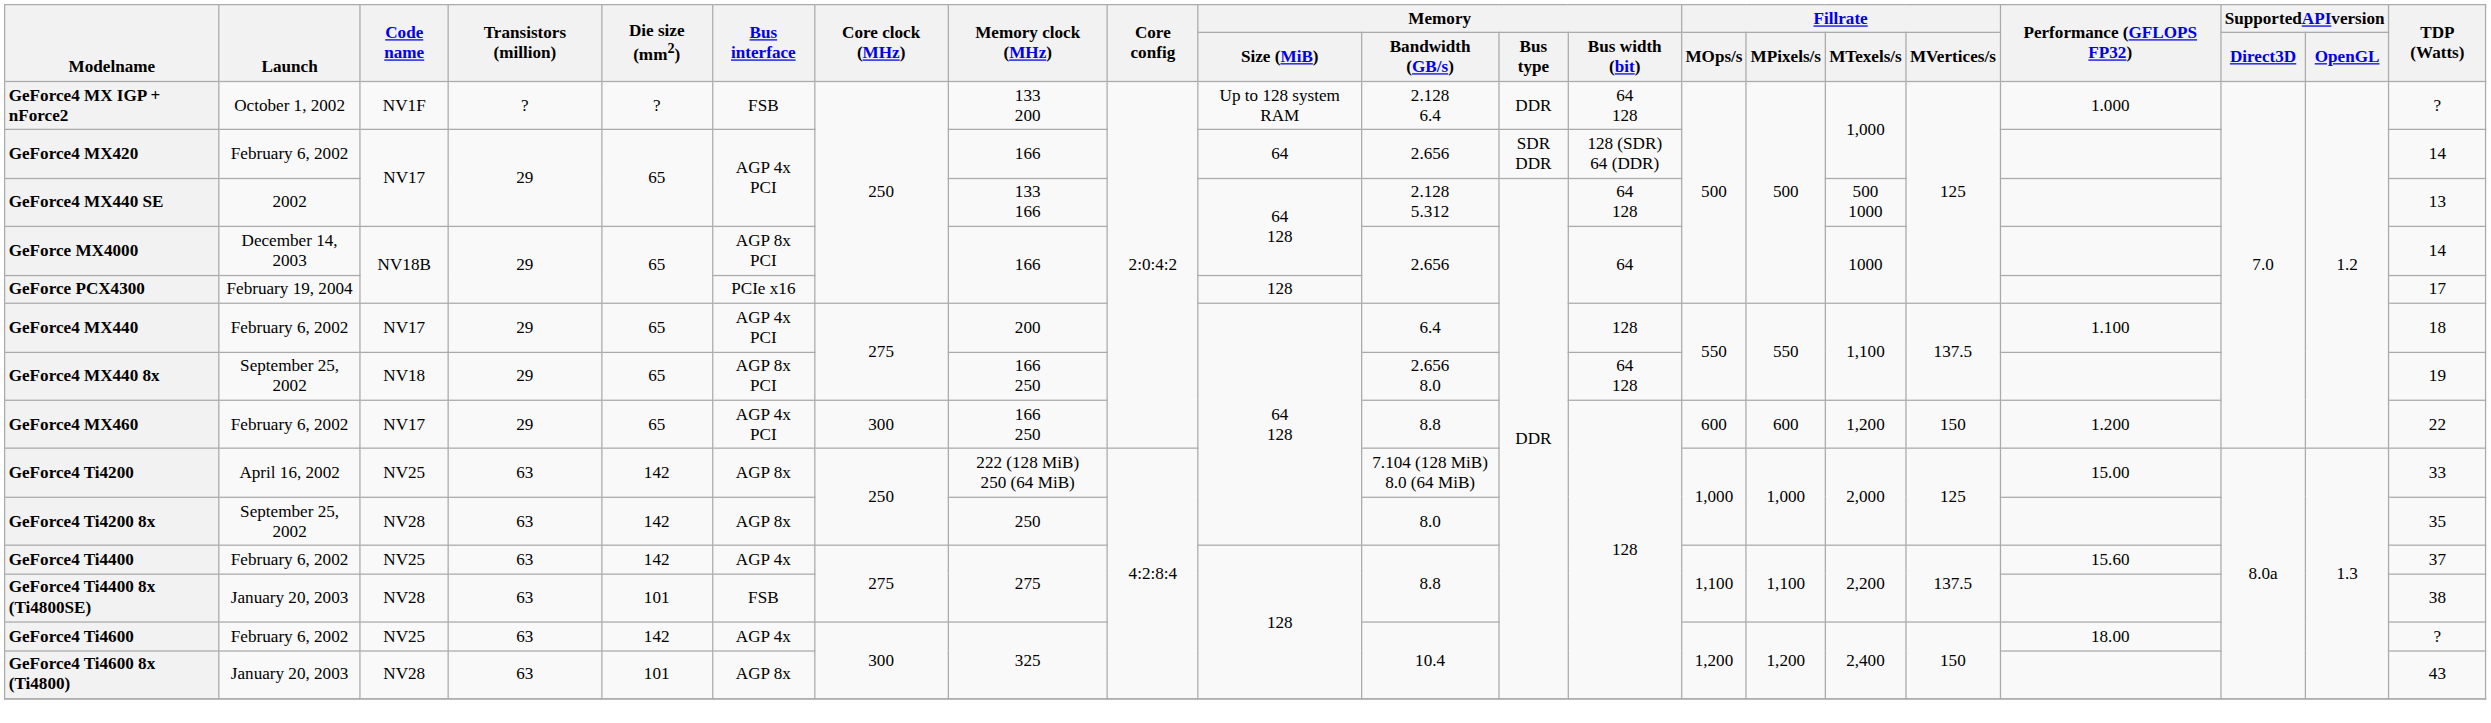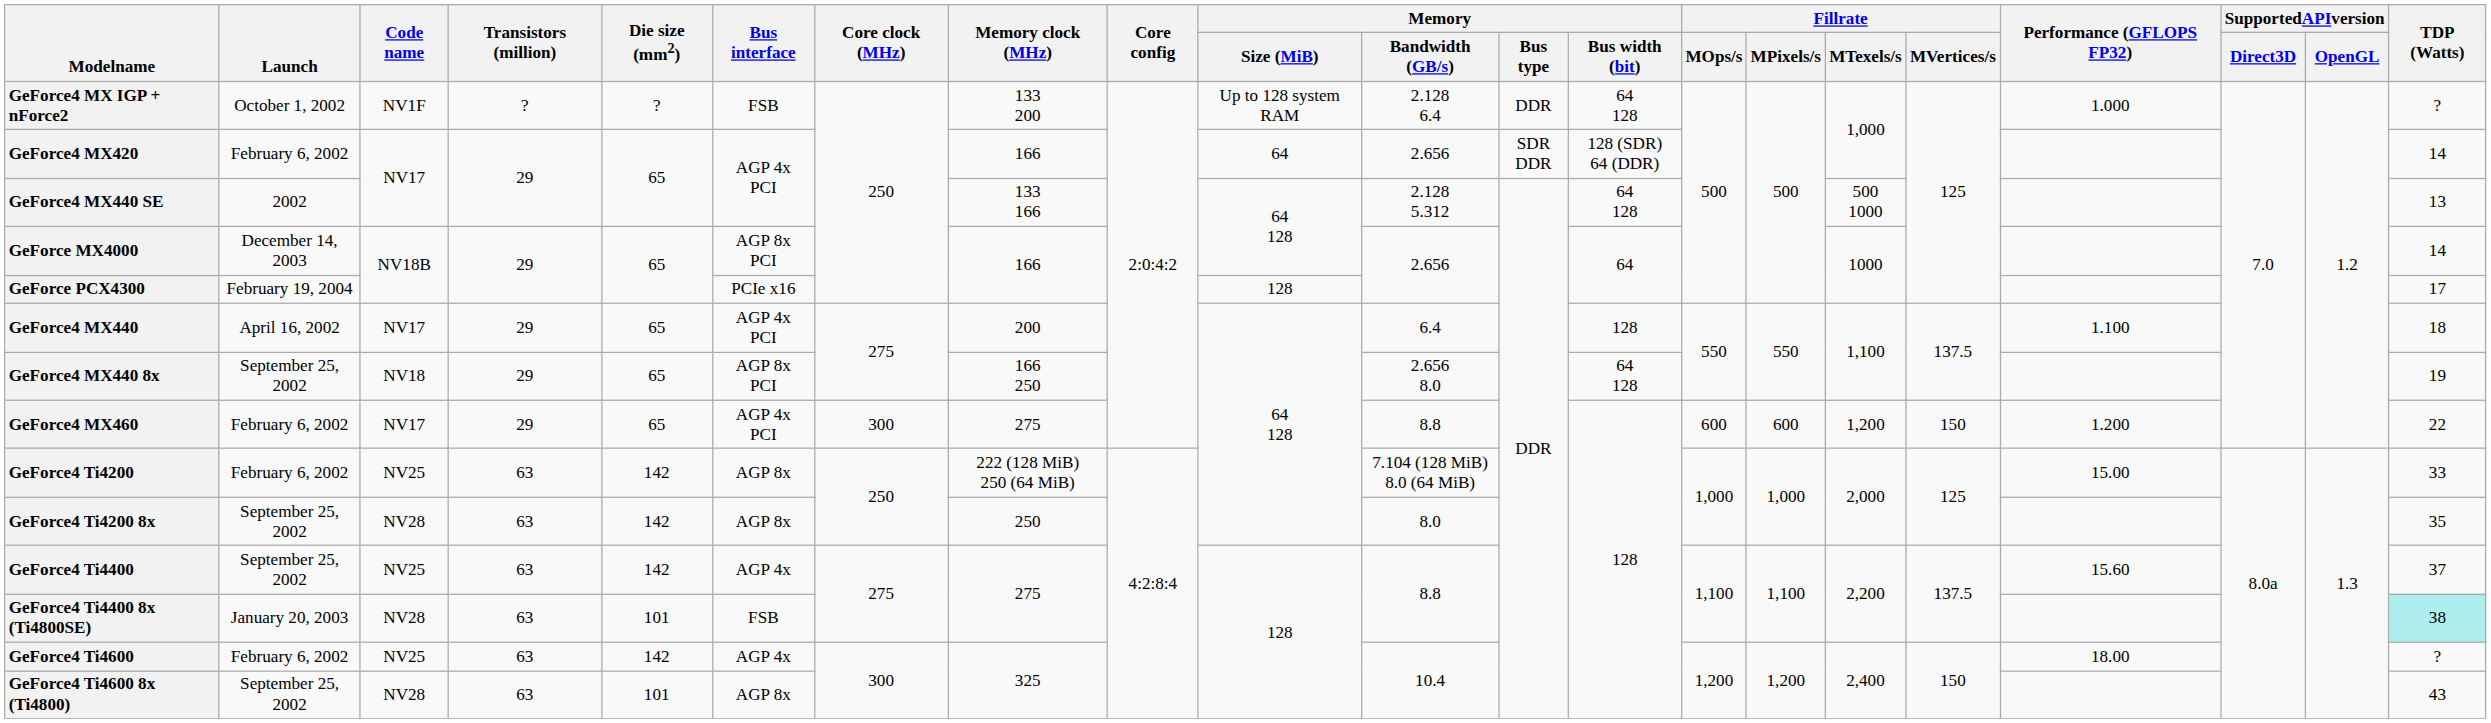 <table class="mw-datatable wikitable sortable sort-under" style="font-size:85%; text-align:center;">
 <tr>
 <th rowspan="2" style="vertical-align: bottom">Modelname</th>
 <th rowspan="2" style="vertical-align: bottom">Launch</th>
 <th rowspan="2"><a href='#'>Code name</a></th>
 <th rowspan="2">Transistors (million)</th>
 <th rowspan="2">Die size (mm<sup>2</sup>)</th>
 <th rowspan="2"><a href='#'>Bus</a> <a href='#'>interface</a></th>
 <th rowspan="2">Core clock (<a href='#'>MHz</a>)</th>
 <th rowspan="2">Memory clock (<a href='#'>MHz</a>)</th>
 <th rowspan="2">Core config</th>
 <th colspan="4">Memory</th>
 <th colspan="4"><a href='#'>Fillrate</a></th>
 <th rowspan="2">Performance (<a href='#'>GFLOPS</a> <a href='#'>FP32</a>)</th>
 <th colspan="2">Supported<a href='#'>API</a>version</th>
 <th rowspan="2">TDP (Watts)</th>
 </tr>
 <tr>
 <th>Size (<a href='#'>MiB</a>)</th>
 <th>Bandwidth (<a href='#'>GB/s</a>)</th>
 <th>Bus type</th>
 <th>Bus width (<a href='#'>bit</a>)</th>
 <th>MOps/s</th>
 <th>MPixels/s</th>
 <th>MTexels/s</th>
 <th>MVertices/s</th>
 <th><a href='#'>Direct3D</a></th>
 <th><a href='#'>OpenGL</a></th>
 </tr>
 <tr>
 <th style="text-align:left">GeForce4 MX IGP + nForce2</th>
 <td>October 1, 2002</td>
 <td>NV1F</td>
 <td>?</td>
 <td>?</td>
 <td>FSB</td>
 <td rowspan="5">250</td>
 <td>133<br>200</td>
 <td rowspan="8">2:0:4:2</td>
 <td>Up to 128 system RAM</td>
 <td>2.128<br>6.4</td>
 <td>DDR</td>
 <td>64<br>128</td>
 <td rowspan="5">500</td>
 <td rowspan="5">500</td>
 <td rowspan="2">1,000</td>
 <td rowspan="5">125</td>
 <td>1.000</td>
 <td rowspan="8">7.0</td>
 <td rowspan="8">1.2</td>
 <td>?</td>
 </tr>
 <tr>
 <th style="text-align:left">GeForce4 MX420</th>
 <td>February 6, 2002</td>
 <td rowspan="2">NV17</td>
 <td rowspan="2">29</td>
 <td rowspan="2">65</td>
 <td rowspan="2">AGP 4x<br>PCI</td>
 <td>166</td>
 <td>64</td>
 <td>2.656</td>
 <td>SDR<br>DDR</td>
 <td>128 (SDR)<br>64 (DDR)</td>
 <td></td>
 <td>14</td>
 </tr>
 <tr>
 <th style="text-align:left">GeForce4 MX440 SE</th>
 <td>2002</td>
 <td>133<br>166</td>
 <td rowspan="2">64<br>128</td>
 <td>2.128 <br>5.312 </td>
 <td rowspan="12">DDR</td>
 <td>64 <br>128</td>
 <td>500 <br>1000</td>
 <td></td>
 <td>13</td>
 </tr>
 <tr>
 <th style="text-align:left">GeForce MX4000</th>
 <td>December 14, 2003</td>
 <td rowspan="2">NV18B</td>
 <td rowspan="2">29</td>
 <td rowspan="2">65</td>
 <td>AGP 8x<br>PCI</td>
 <td rowspan="2">166</td>
 <td rowspan="2">2.656</td>
 <td rowspan="2">64</td>
 <td rowspan="2">1000</td>
 <td></td>
 <td>14</td>
 </tr>
 <tr>
 <th style="text-align:left">GeForce PCX4300</th>
 <td>February 19, 2004</td>
 <td>PCIe x16</td>
 <td>128</td>
 <td></td>
 <td>17</td>
 </tr>
 <tr>
 <th style="text-align:left">GeForce4 MX440</th>
-<td>February 6, 2002</td>
+<td>April 16, 2002</td>
 <td>NV17</td>
 <td>29</td>
 <td>65</td>
 <td>AGP 4x<br>PCI</td>
 <td rowspan="2">275</td>
 <td>200</td>
 <td rowspan="5">64<br>128</td>
 <td>6.4</td>
 <td>128</td>
 <td rowspan="2">550</td>
 <td rowspan="2">550</td>
 <td rowspan="2">1,100</td>
 <td rowspan="2">137.5</td>
 <td>1.100</td>
 <td>18</td>
 </tr>
 <tr>
 <th style="text-align:left">GeForce4 MX440 8x</th>
 <td>September 25, 2002</td>
 <td>NV18</td>
 <td>29</td>
 <td>65</td>
 <td>AGP 8x<br>PCI</td>
 <td>166<br>250</td>
 <td>2.656 <br>8.0</td>
 <td>64<br>128</td>
 <td></td>
 <td>19</td>
 </tr>
 <tr>
 <th style="text-align:left">GeForce4 MX460</th>
 <td>February 6, 2002</td>
 <td>NV17</td>
 <td>29</td>
 <td>65</td>
 <td>AGP 4x<br>PCI</td>
 <td>300</td>
-<td>166<br>250</td>
+<td>275</td>
 <td>8.8</td>
 <td rowspan="7">128</td>
 <td>600</td>
 <td>600</td>
 <td>1,200</td>
 <td>150</td>
 <td>1.200</td>
 <td>22</td>
 </tr>
 <tr>
 <th style="text-align:left">GeForce4 Ti4200</th>
-<td>April 16, 2002</td>
+<td>February 6, 2002</td>
 <td>NV25</td>
 <td>63</td>
 <td>142</td>
 <td>AGP 8x</td>
 <td rowspan="2">250</td>
 <td>222 (128 MiB)<br>250 (64 MiB)</td>
 <td rowspan="6">4:2:8:4</td>
 <td>7.104 (128 MiB)<br>8.0 (64 MiB)</td>
 <td rowspan="2">1,000</td>
 <td rowspan="2">1,000</td>
 <td rowspan="2">2,000</td>
 <td rowspan="2">125</td>
 <td>15.00</td>
 <td rowspan="6">8.0a</td>
 <td rowspan="6">1.3</td>
 <td>33</td>
 </tr>
 <tr>
 <th style="text-align:left">GeForce4 Ti4200 8x</th>
 <td>September 25, 2002</td>
 <td>NV28</td>
 <td>63</td>
 <td>142</td>
 <td>AGP 8x</td>
 <td>250</td>
 <td>8.0</td>
 <td></td>
 <td>35</td>
 </tr>
 <tr>
 <th style="text-align:left">GeForce4 Ti4400</th>
-<td>February 6, 2002</td>
+<td>September 25, 2002</td>
 <td>NV25</td>
 <td>63</td>
 <td>142</td>
 <td>AGP 4x</td>
 <td rowspan="2">275</td>
 <td rowspan="2">275</td>
 <td rowspan="4">128</td>
 <td rowspan="2">8.8</td>
 <td rowspan="2">1,100</td>
 <td rowspan="2">1,100</td>
 <td rowspan="2">2,200</td>
 <td rowspan="2">137.5</td>
 <td>15.60</td>
 <td>37</td>
 </tr>
 <tr>
 <th style="text-align:left">GeForce4 Ti4400 8x <br>(Ti4800SE)</th>
 <td>January 20, 2003</td>
 <td>NV28</td>
 <td>63</td>
 <td>101</td>
 <td>FSB</td>
 <td></td>
-<td>38</td>
+<td style="background: paleturquoise;">38</td>
 </tr>
 <tr>
 <th style="text-align:left">GeForce4 Ti4600</th>
 <td>February 6, 2002</td>
 <td>NV25</td>
 <td>63</td>
 <td>142</td>
 <td>AGP 4x</td>
 <td rowspan="2">300</td>
 <td rowspan="2">325</td>
 <td rowspan="2">10.4</td>
 <td rowspan="2">1,200</td>
 <td rowspan="2">1,200</td>
 <td rowspan="2">2,400</td>
 <td rowspan="2">150</td>
 <td>18.00</td>
 <td>?</td>
 </tr>
 <tr>
 <th style="text-align:left">GeForce4 Ti4600 8x <br>(Ti4800)</th>
-<td>January 20, 2003</td>
+<td>September 25, 2002</td>
 <td>NV28</td>
 <td>63</td>
 <td>101</td>
 <td>AGP 8x</td>
 <td></td>
 <td>43</td>
 </tr>
 <tr>
 </tr>
 </table>
